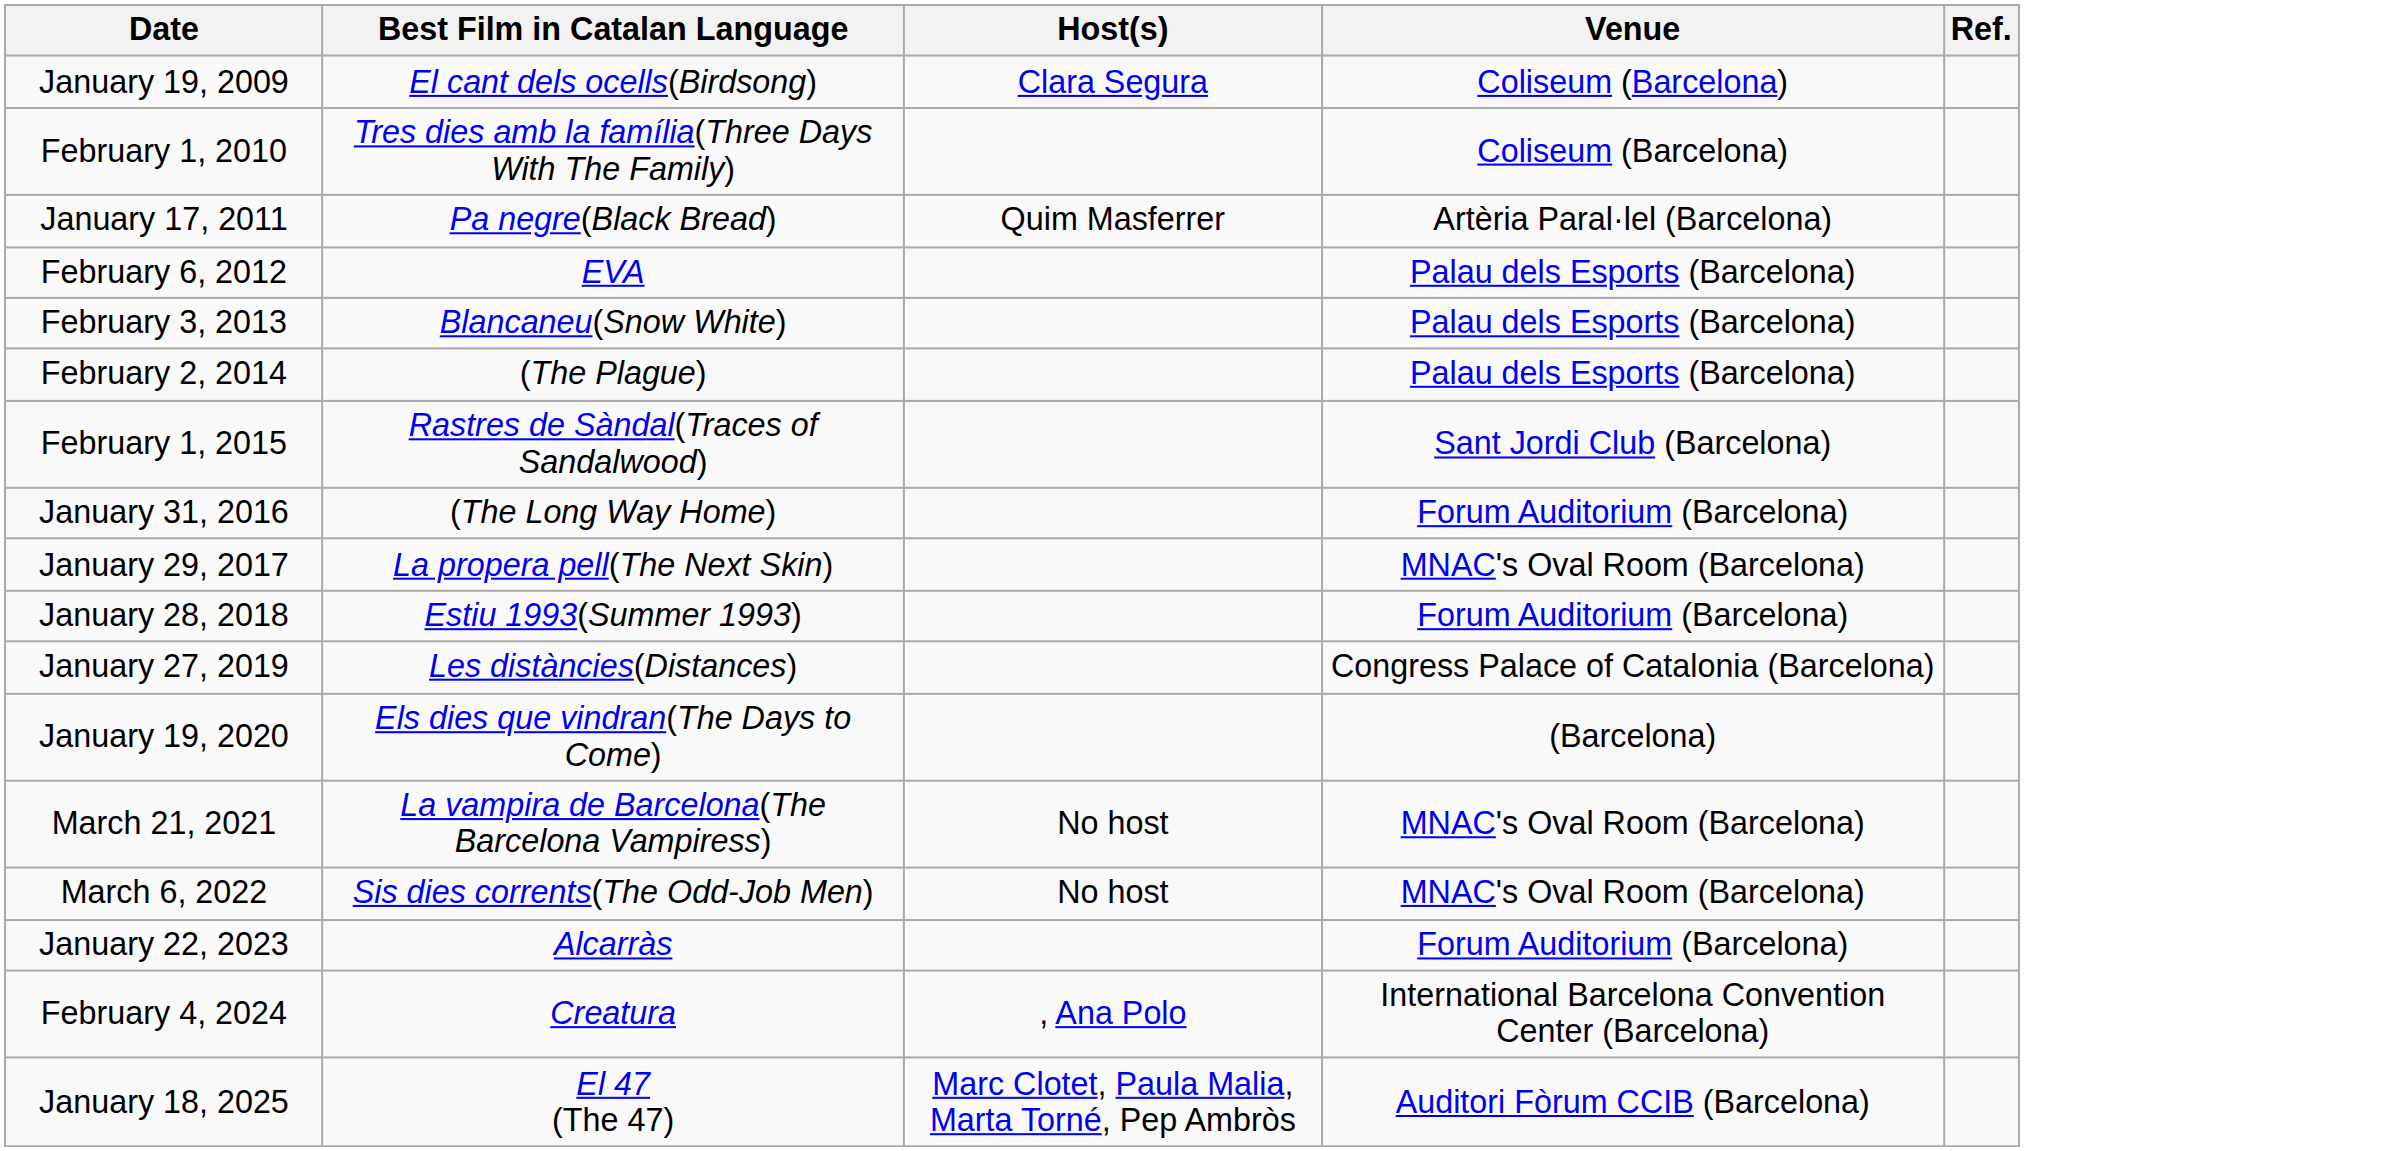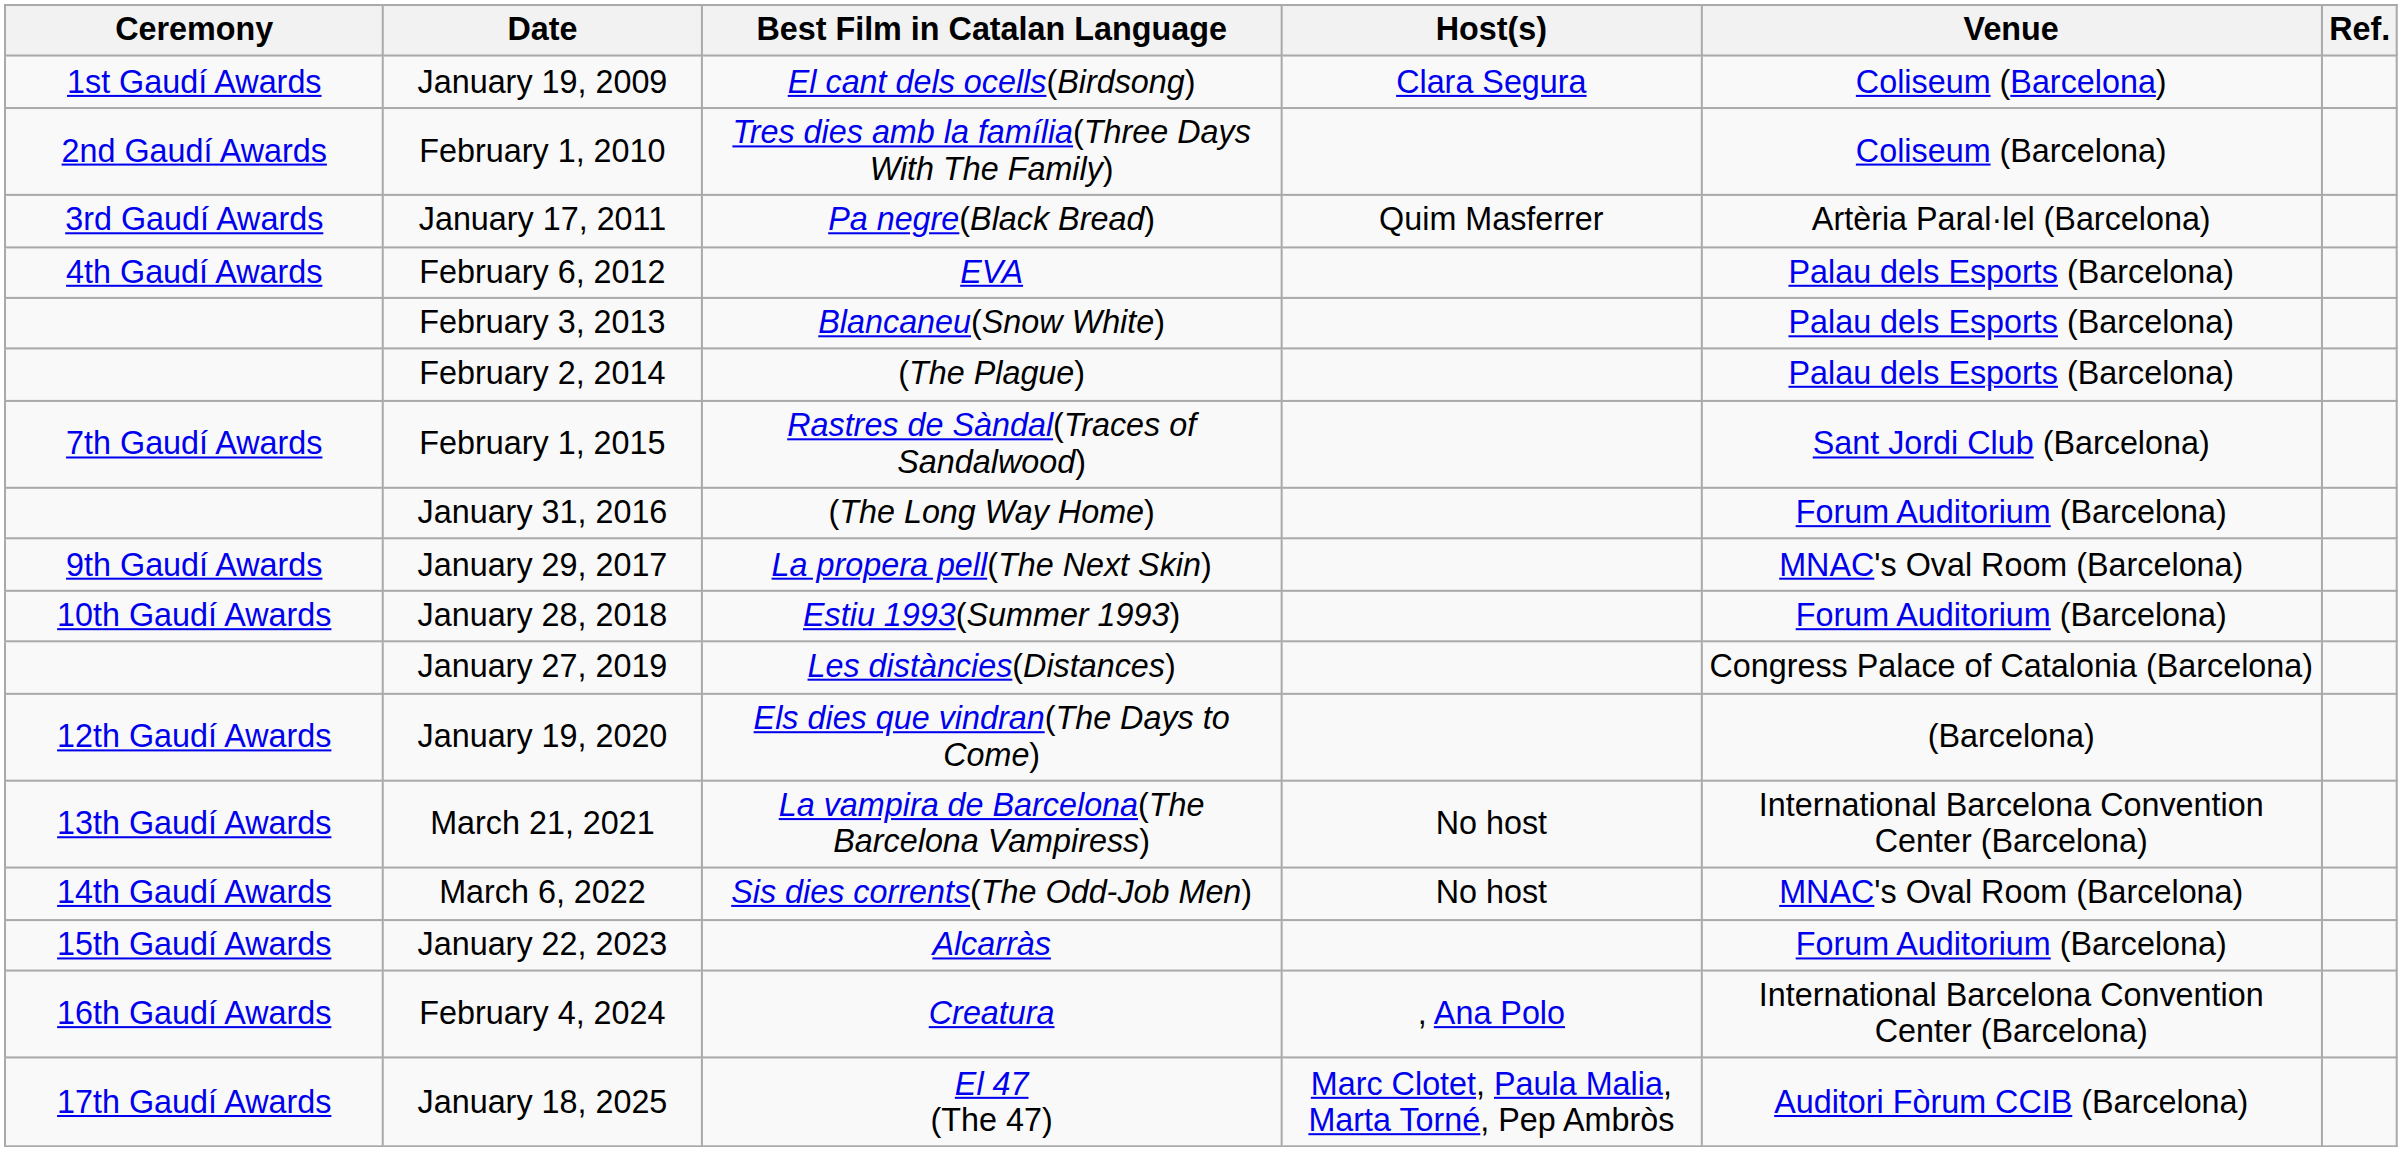 <table class="sortable wikitable" style="text-align: center">
 <tr>
+<th style="width:180px;">Ceremony</th>
 <th style="width:150px;">Date</th>
 <th style="width:280px;">Best Film in Catalan Language</th>
 <th style="width:200px;">Host(s)</th>
 <th style="width:300px;">Venue</th>
 <th>Ref.</th>
 </tr>
 <tr>
+<td><a href='#'>1st Gaudí Awards</a></td>
 <td>January 19, 2009</td>
 <td><em><a href='#'>El cant dels ocells</a></em>(<em>Birdsong</em>)</td>
 <td><a href='#'>Clara Segura</a></td>
 <td><a href='#'>Coliseum</a> (<a href='#'>Barcelona</a>)</td>
 <td></td>
 </tr>
 <tr>
+<td><a href='#'>2nd Gaudí Awards</a></td>
 <td>February 1, 2010</td>
 <td><em><a href='#'>Tres dies amb la família</a></em>(<em>Three Days With The Family</em>)</td>
 <td>   </td>
 <td><a href='#'>Coliseum</a> (Barcelona)</td>
 <td></td>
 </tr>
 <tr>
+<td><a href='#'>3rd Gaudí Awards</a></td>
 <td>January 17, 2011</td>
 <td><em><a href='#'>Pa negre</a></em>(<em>Black Bread</em>)</td>
 <td>Quim Masferrer</td>
 <td>Artèria Paral·lel (Barcelona)</td>
 <td></td>
 </tr>
 <tr>
+<td><a href='#'>4th Gaudí Awards</a></td>
 <td>February 6, 2012</td>
 <td><em><a href='#'>EVA</a></em></td>
 <td> </td>
 <td><a href='#'>Palau dels Esports</a> (Barcelona)</td>
 <td></td>
 </tr>
 <tr>
+<td></td>
 <td>February 3, 2013</td>
 <td><em><a href='#'>Blancaneu</a></em>(<em>Snow White</em>)</td>
 <td></td>
 <td><a href='#'>Palau dels Esports</a> (Barcelona)</td>
 <td></td>
 </tr>
 <tr>
+<td></td>
 <td>February 2, 2014</td>
 <td><em></em>(<em>The Plague</em>)</td>
 <td></td>
 <td><a href='#'>Palau dels Esports</a> (Barcelona)</td>
 <td></td>
 </tr>
 <tr>
+<td><a href='#'>7th Gaudí Awards</a></td>
 <td>February 1, 2015</td>
 <td><em><a href='#'>Rastres de Sàndal</a></em>(<em>Traces of Sandalwood</em>)</td>
 <td></td>
 <td><a href='#'>Sant Jordi Club</a> (Barcelona)</td>
 <td></td>
 </tr>
 <tr>
+<td></td>
 <td>January 31, 2016</td>
 <td><em></em>(<em>The Long Way Home</em>)</td>
 <td></td>
 <td><a href='#'>Forum Auditorium</a> (Barcelona)</td>
 <td></td>
 </tr>
 <tr>
+<td><a href='#'>9th Gaudí Awards</a></td>
 <td>January 29, 2017</td>
 <td><em><a href='#'>La propera pell</a></em>(<em>The Next Skin</em>)</td>
 <td></td>
 <td><a href='#'>MNAC</a>'s Oval Room (Barcelona)</td>
 <td></td>
 </tr>
 <tr>
+<td><a href='#'>10th Gaudí Awards</a></td>
 <td>January 28, 2018</td>
 <td><em><a href='#'>Estiu 1993</a></em>(<em>Summer 1993</em>)</td>
 <td></td>
 <td><a href='#'>Forum Auditorium</a> (Barcelona)</td>
 <td></td>
 </tr>
 <tr>
+<td></td>
 <td>January 27, 2019</td>
 <td><em><a href='#'>Les distàncies</a></em>(<em>Distances</em>)</td>
 <td></td>
 <td>Congress Palace of Catalonia (Barcelona)</td>
 <td></td>
 </tr>
 <tr>
+<td><a href='#'>12th Gaudí Awards</a></td>
 <td>January 19, 2020</td>
 <td><em><a href='#'>Els dies que vindran</a></em>(<em>The Days to Come</em>)</td>
 <td></td>
 <td> (Barcelona)</td>
 <td></td>
 </tr>
 <tr>
+<td><a href='#'>13th Gaudí Awards</a></td>
 <td>March 21, 2021</td>
 <td><em><a href='#'>La vampira de Barcelona</a></em>(<em>The Barcelona Vampiress</em>)</td>
 <td>No host</td>
-<td><a href='#'>MNAC</a>'s Oval Room (Barcelona)</td>
+<td>International Barcelona Convention Center (Barcelona)</td>
 <td></td>
 </tr>
 <tr>
+<td><a href='#'>14th Gaudí Awards</a></td>
 <td>March 6, 2022</td>
 <td><em><a href='#'>Sis dies corrents</a></em>(<em>The Odd-Job Men</em>)</td>
 <td>No host</td>
 <td><a href='#'>MNAC</a>'s Oval Room (Barcelona)</td>
 <td></td>
 </tr>
 <tr>
+<td><a href='#'>15th Gaudí Awards</a></td>
 <td>January 22, 2023</td>
 <td><em><a href='#'>Alcarràs</a></em></td>
 <td></td>
 <td><a href='#'>Forum Auditorium</a> (Barcelona)</td>
 <td></td>
 </tr>
 <tr>
+<td><a href='#'>16th Gaudí Awards</a></td>
 <td>February 4, 2024</td>
 <td><em><a href='#'>Creatura</a></em></td>
 <td>, <a href='#'>Ana Polo</a></td>
 <td>International Barcelona Convention Center (Barcelona)</td>
 <td></td>
 </tr>
 <tr>
+<td><a href='#'>17th Gaudí Awards</a></td>
 <td>January 18, 2025</td>
 <td><em><a href='#'>El 47</a></em><br>(The 47)</td>
 <td><a href='#'>Marc Clotet</a>, <a href='#'>Paula Malia</a>, <a href='#'>Marta Torné</a>, Pep Ambròs</td>
 <td><a href='#'>Auditori Fòrum CCIB</a> (Barcelona)</td>
 <td></td>
 </tr>
 </table>
